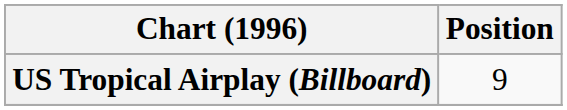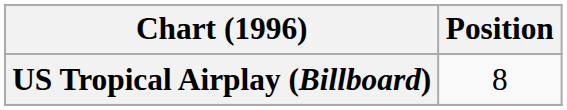 <table class="wikitable plainrowheaders " style="text-align:center;">
 <tr>
 <th scope="col">Chart (1996)</th>
 <th scope="col">Position</th>
 </tr>
 <tr>
 <th scope="row">US Tropical Airplay (<em>Billboard</em>)</th>
-<td>9</td>
+<td>8</td>
 </tr>
 <tr>
 </tr>
 </table>
